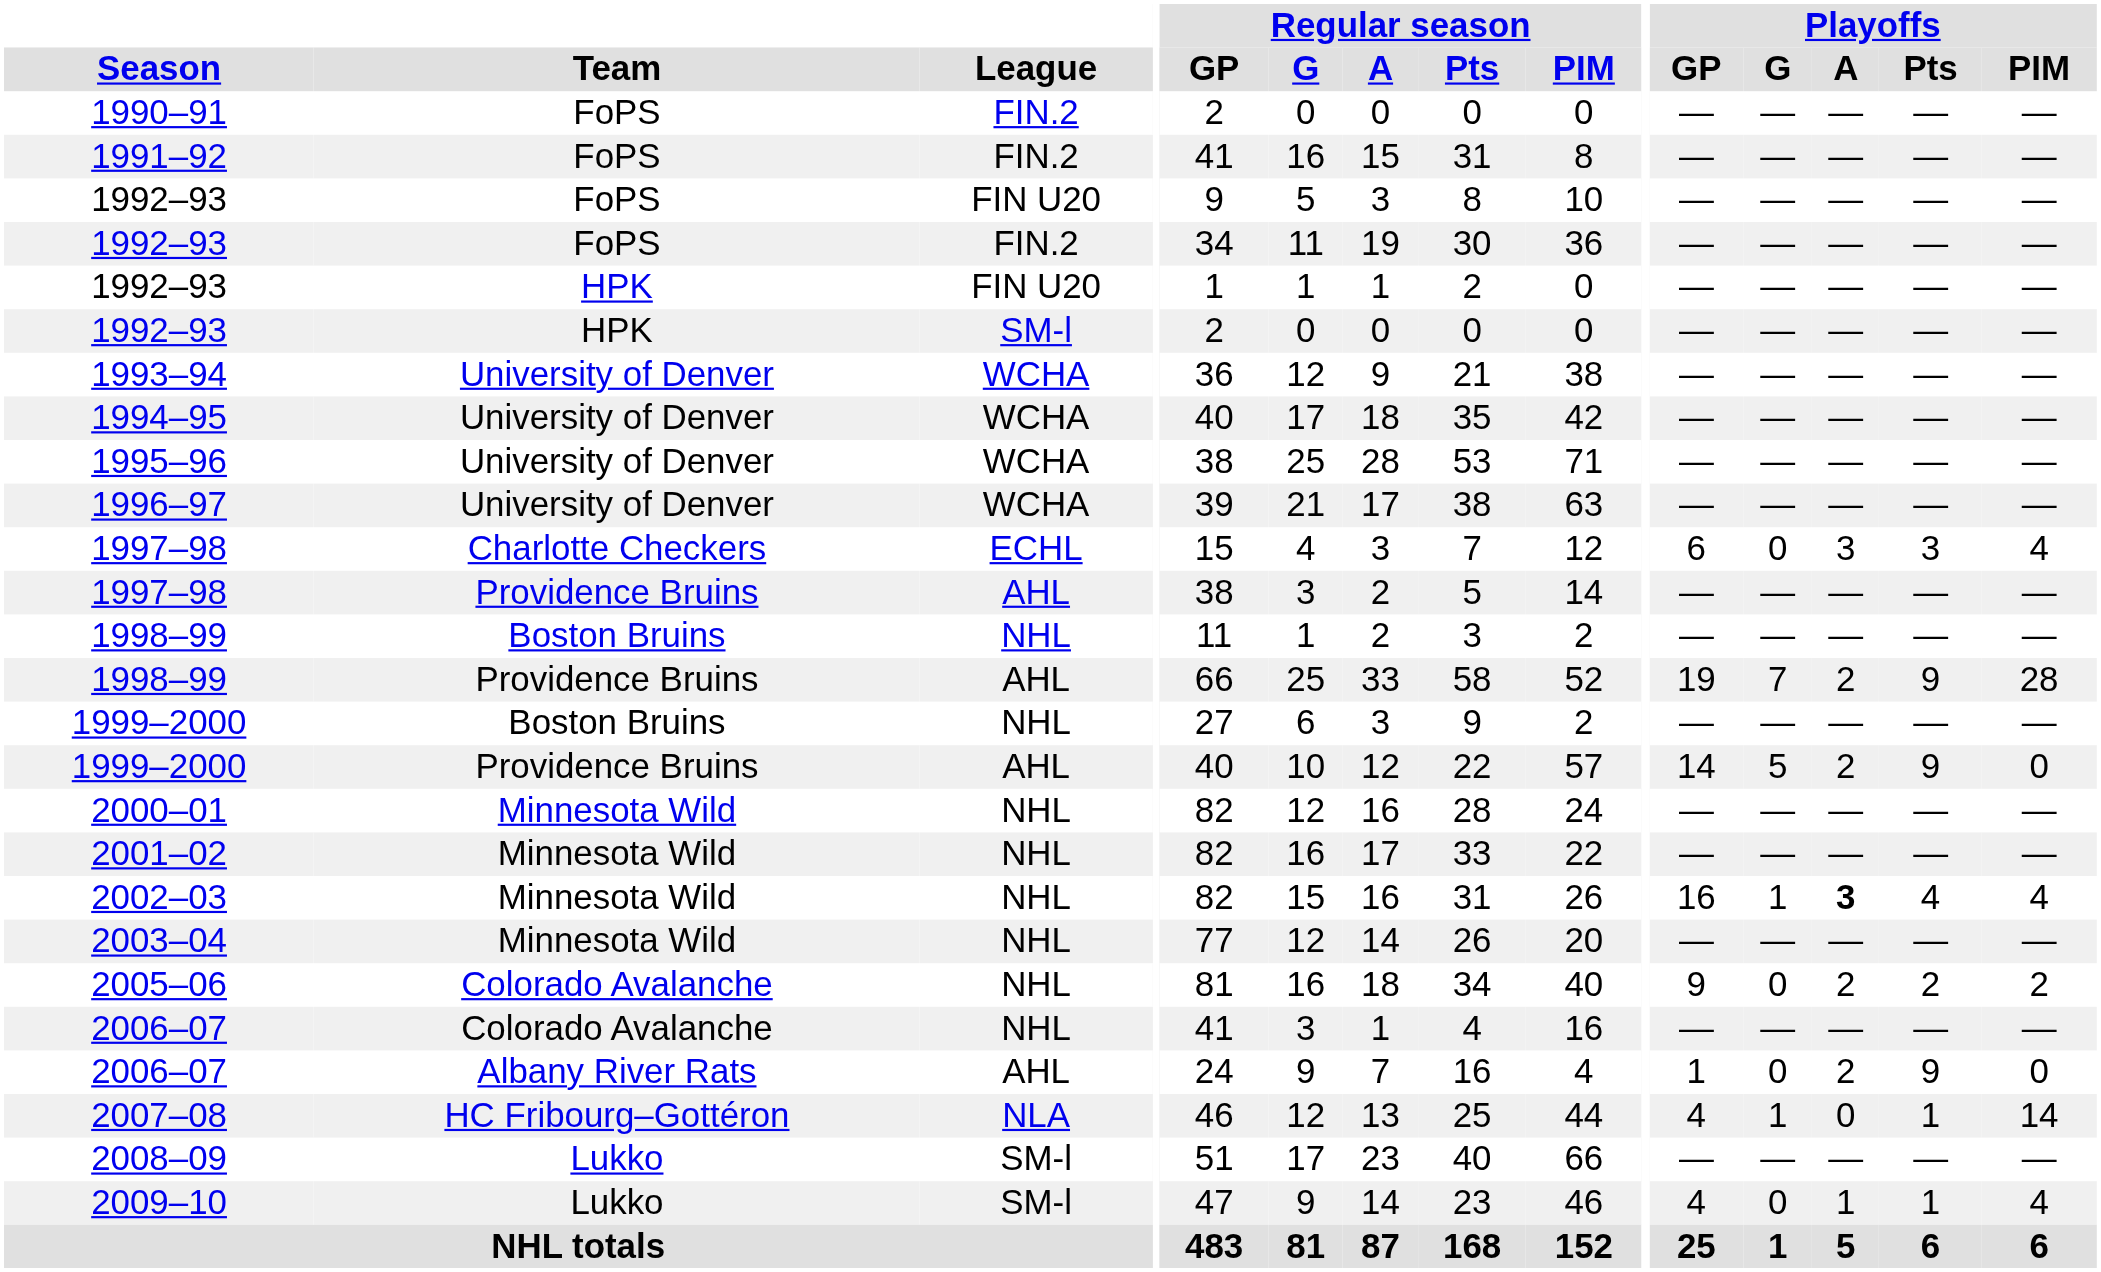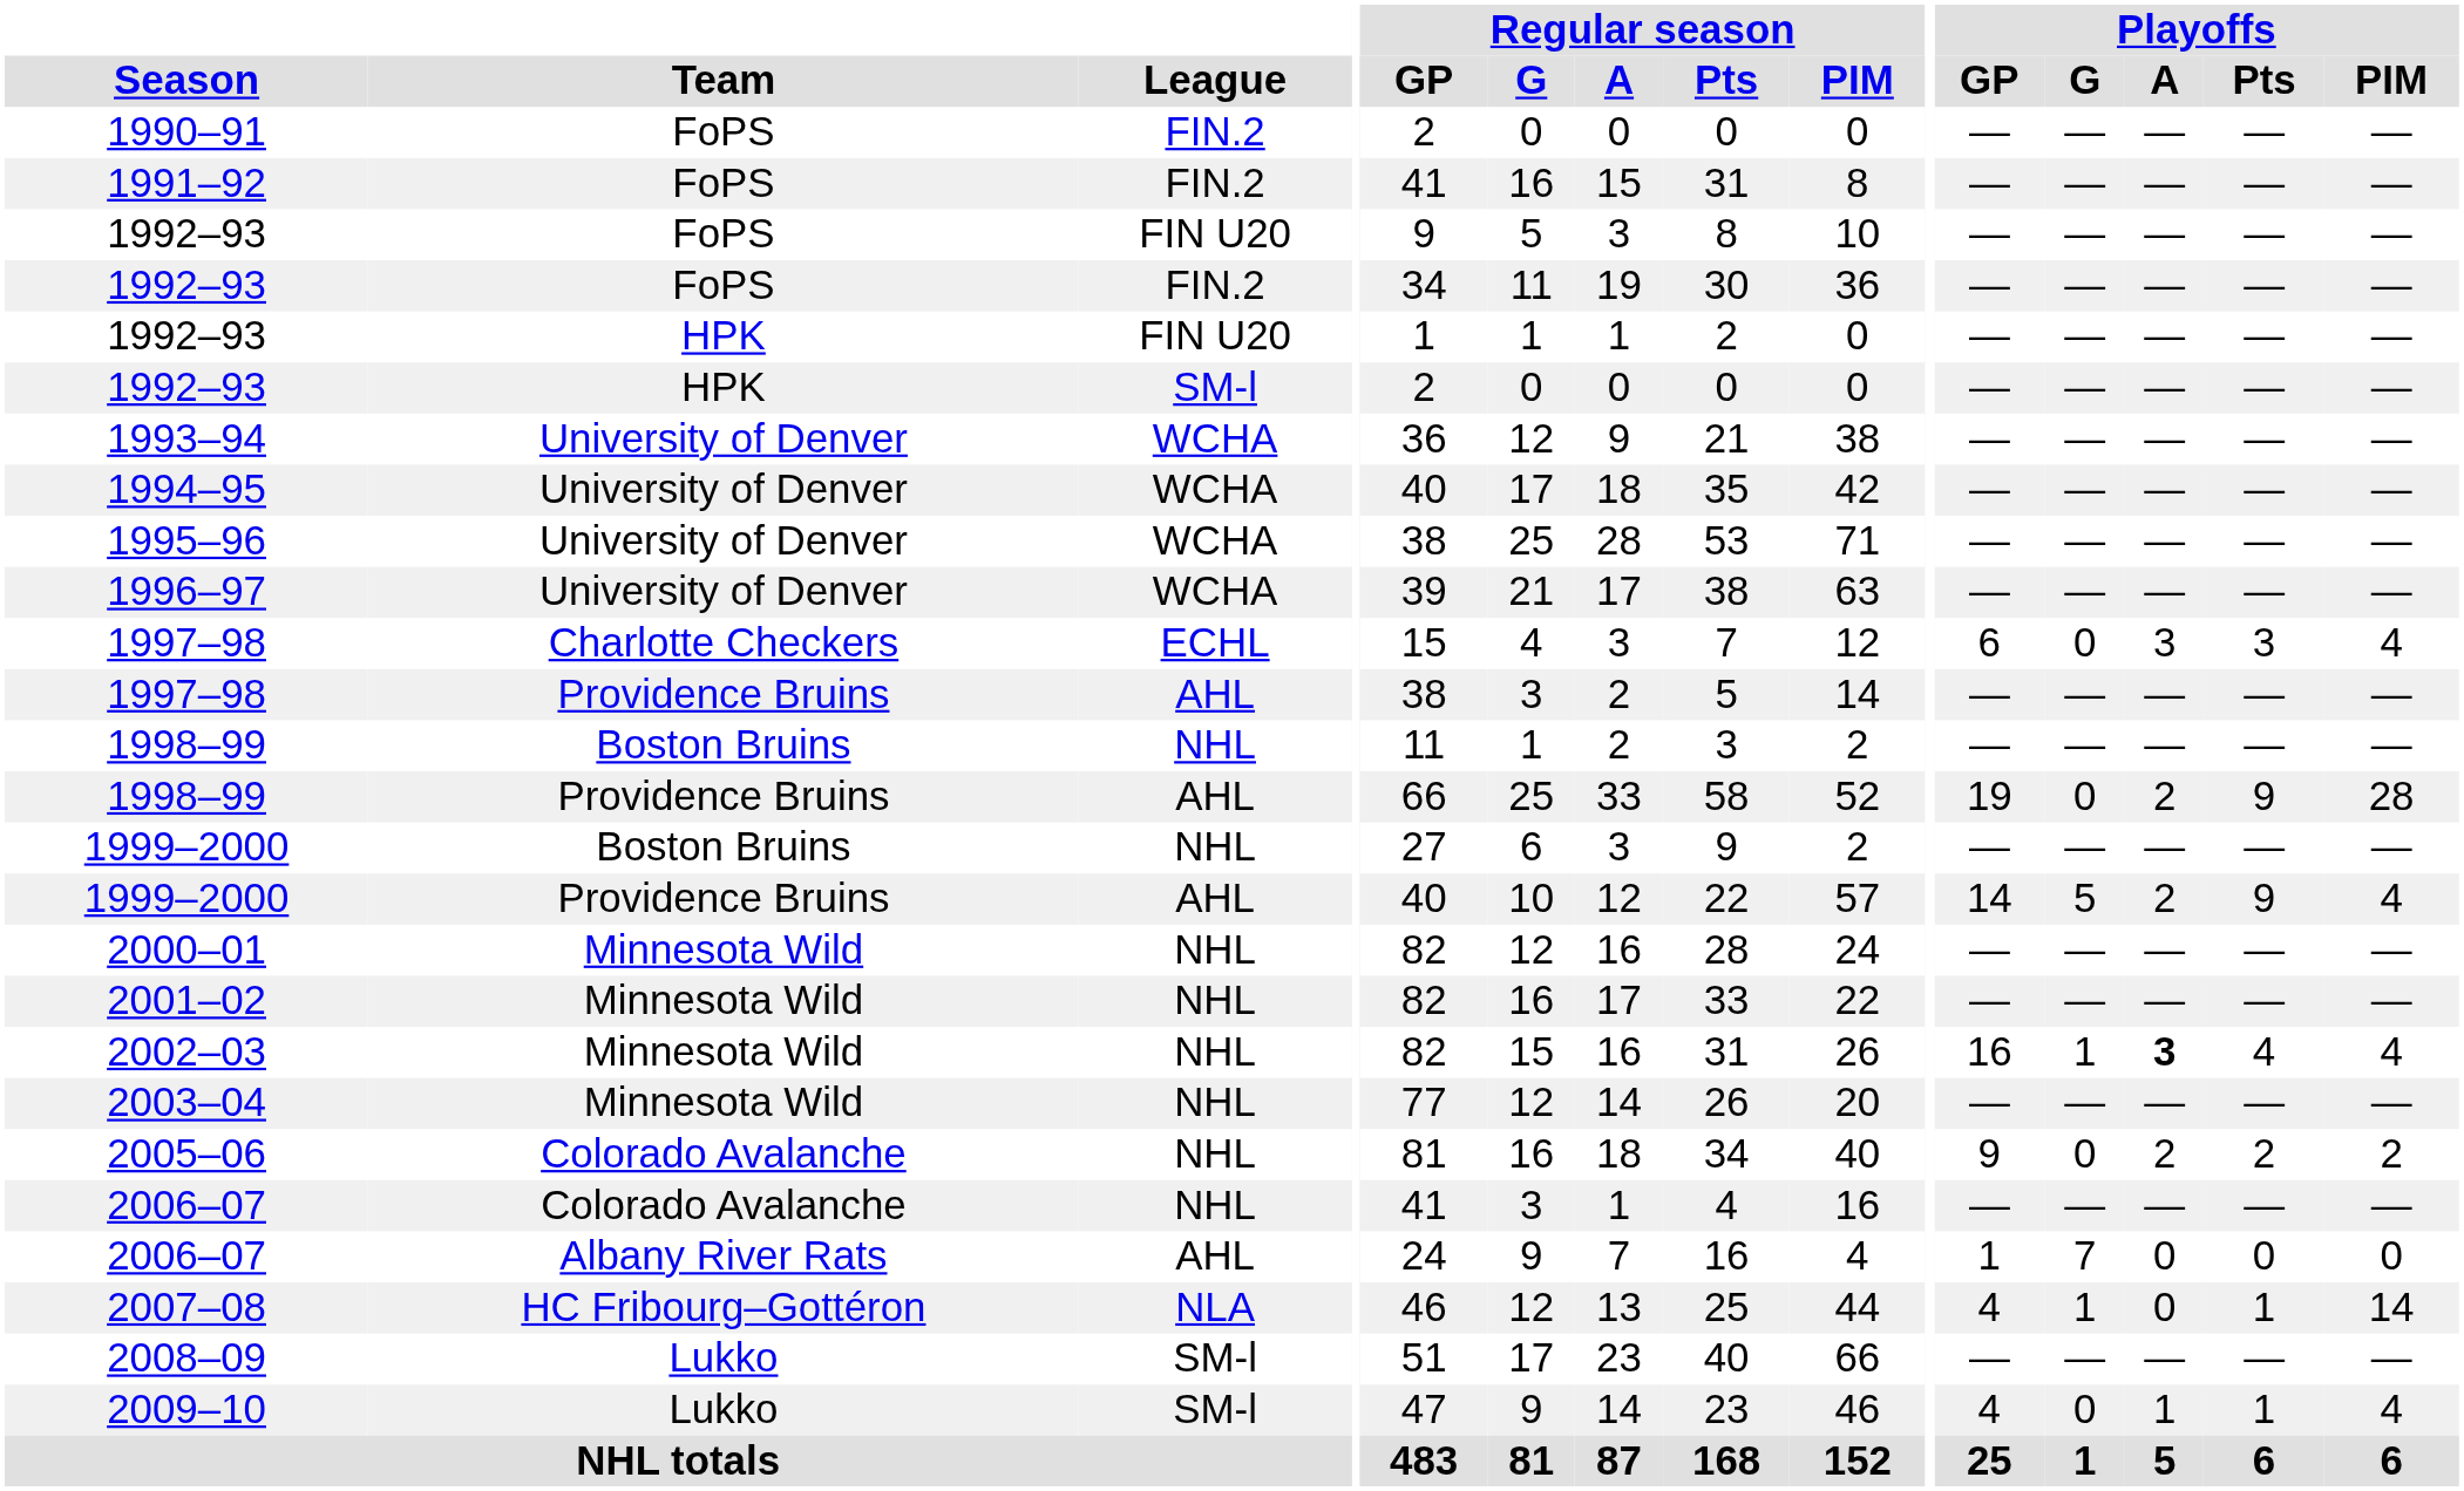 <table border="0" cellpadding="1" cellspacing="0" style="text-align:center; width:60em">
 <tr bgcolor="#e0e0e0">
 <th colspan="3"  bgcolor="#ffffff"></th>
 <th rowspan="99" bgcolor="#ffffff"></th>
 <th colspan="5"><a href='#'>Regular season</a></th>
 <th rowspan="99" bgcolor="#ffffff"></th>
 <th colspan="5"><a href='#'>Playoffs</a></th>
 </tr>
 <tr bgcolor="#e0e0e0">
 <th><a href='#'>Season</a></th>
 <th>Team</th>
 <th>League</th>
 <th>GP</th>
 <th><a href='#'>G</a></th>
 <th><a href='#'>A</a></th>
 <th><a href='#'>Pts</a></th>
 <th><a href='#'>PIM</a></th>
 <th>GP</th>
 <th>G</th>
 <th>A</th>
 <th>Pts</th>
 <th>PIM</th>
 </tr>
 <tr>
 <td><a href='#'>1990–91</a></td>
 <td>FoPS</td>
 <td><a href='#'>FIN.2</a></td>
 <td>2</td>
 <td>0</td>
 <td>0</td>
 <td>0</td>
 <td>0</td>
 <td>—</td>
 <td>—</td>
 <td>—</td>
 <td>—</td>
 <td>—</td>
 </tr>
 <tr bgcolor="#f0f0f0">
 <td><a href='#'>1991–92</a></td>
 <td>FoPS</td>
 <td>FIN.2</td>
 <td>41</td>
 <td>16</td>
 <td>15</td>
 <td>31</td>
 <td>8</td>
 <td>—</td>
 <td>—</td>
 <td>—</td>
 <td>—</td>
 <td>—</td>
 </tr>
 <tr>
 <td>1992–93</td>
 <td>FoPS</td>
 <td>FIN U20</td>
 <td>9</td>
 <td>5</td>
 <td>3</td>
 <td>8</td>
 <td>10</td>
 <td>—</td>
 <td>—</td>
 <td>—</td>
 <td>—</td>
 <td>—</td>
 </tr>
 <tr bgcolor="#f0f0f0">
 <td><a href='#'>1992–93</a></td>
 <td>FoPS</td>
 <td>FIN.2</td>
 <td>34</td>
 <td>11</td>
 <td>19</td>
 <td>30</td>
 <td>36</td>
 <td>—</td>
 <td>—</td>
 <td>—</td>
 <td>—</td>
 <td>—</td>
 </tr>
 <tr>
 <td>1992–93</td>
 <td><a href='#'>HPK</a></td>
 <td>FIN U20</td>
 <td>1</td>
 <td>1</td>
 <td>1</td>
 <td>2</td>
 <td>0</td>
 <td>—</td>
 <td>—</td>
 <td>—</td>
 <td>—</td>
 <td>—</td>
 </tr>
 <tr bgcolor="#f0f0f0">
 <td><a href='#'>1992–93</a></td>
 <td>HPK</td>
 <td><a href='#'>SM-l</a></td>
 <td>2</td>
 <td>0</td>
 <td>0</td>
 <td>0</td>
 <td>0</td>
 <td>—</td>
 <td>—</td>
 <td>—</td>
 <td>—</td>
 <td>—</td>
 </tr>
 <tr>
 <td><a href='#'>1993–94</a></td>
 <td><a href='#'>University of Denver</a></td>
 <td><a href='#'>WCHA</a></td>
 <td>36</td>
 <td>12</td>
 <td>9</td>
 <td>21</td>
 <td>38</td>
 <td>—</td>
 <td>—</td>
 <td>—</td>
 <td>—</td>
 <td>—</td>
 </tr>
 <tr bgcolor="#f0f0f0">
 <td><a href='#'>1994–95</a></td>
 <td>University of Denver</td>
 <td>WCHA</td>
 <td>40</td>
 <td>17</td>
 <td>18</td>
 <td>35</td>
 <td>42</td>
 <td>—</td>
 <td>—</td>
 <td>—</td>
 <td>—</td>
 <td>—</td>
 </tr>
 <tr>
 <td><a href='#'>1995–96</a></td>
 <td>University of Denver</td>
 <td>WCHA</td>
 <td>38</td>
 <td>25</td>
 <td>28</td>
 <td>53</td>
 <td>71</td>
 <td>—</td>
 <td>—</td>
 <td>—</td>
 <td>—</td>
 <td>—</td>
 </tr>
 <tr bgcolor="#f0f0f0">
 <td><a href='#'>1996–97</a></td>
 <td>University of Denver</td>
 <td>WCHA</td>
 <td>39</td>
 <td>21</td>
 <td>17</td>
 <td>38</td>
 <td>63</td>
 <td>—</td>
 <td>—</td>
 <td>—</td>
 <td>—</td>
 <td>—</td>
 </tr>
 <tr>
 <td><a href='#'>1997–98</a></td>
 <td><a href='#'>Charlotte Checkers</a></td>
 <td><a href='#'>ECHL</a></td>
 <td>15</td>
 <td>4</td>
 <td>3</td>
 <td>7</td>
 <td>12</td>
 <td>6</td>
 <td>0</td>
 <td>3</td>
 <td>3</td>
 <td>4</td>
 </tr>
 <tr bgcolor="#f0f0f0">
 <td><a href='#'>1997–98</a></td>
 <td><a href='#'>Providence Bruins</a></td>
 <td><a href='#'>AHL</a></td>
 <td>38</td>
 <td>3</td>
 <td>2</td>
 <td>5</td>
 <td>14</td>
 <td>—</td>
 <td>—</td>
 <td>—</td>
 <td>—</td>
 <td>—</td>
 </tr>
 <tr>
 <td><a href='#'>1998–99</a></td>
 <td><a href='#'>Boston Bruins</a></td>
 <td><a href='#'>NHL</a></td>
 <td>11</td>
 <td>1</td>
 <td>2</td>
 <td>3</td>
 <td>2</td>
 <td>—</td>
 <td>—</td>
 <td>—</td>
 <td>—</td>
 <td>—</td>
 </tr>
 <tr bgcolor="#f0f0f0">
 <td><a href='#'>1998–99</a></td>
 <td>Providence Bruins</td>
 <td>AHL</td>
 <td>66</td>
 <td>25</td>
 <td>33</td>
 <td>58</td>
 <td>52</td>
 <td>19</td>
-<td>7</td>
+<td>0</td>
 <td>2</td>
 <td>9</td>
 <td>28</td>
 </tr>
 <tr>
 <td><a href='#'>1999–2000</a></td>
 <td>Boston Bruins</td>
 <td>NHL</td>
 <td>27</td>
 <td>6</td>
 <td>3</td>
 <td>9</td>
 <td>2</td>
 <td>—</td>
 <td>—</td>
 <td>—</td>
 <td>—</td>
 <td>—</td>
 </tr>
 <tr bgcolor="#f0f0f0">
 <td><a href='#'>1999–2000</a></td>
 <td>Providence Bruins</td>
 <td>AHL</td>
 <td>40</td>
 <td>10</td>
 <td>12</td>
 <td>22</td>
 <td>57</td>
 <td>14</td>
 <td>5</td>
 <td>2</td>
 <td>9</td>
-<td>0</td>
+<td>4</td>
 </tr>
 <tr>
 <td><a href='#'>2000–01</a></td>
 <td><a href='#'>Minnesota Wild</a></td>
 <td>NHL</td>
 <td>82</td>
 <td>12</td>
 <td>16</td>
 <td>28</td>
 <td>24</td>
 <td>—</td>
 <td>—</td>
 <td>—</td>
 <td>—</td>
 <td>—</td>
 </tr>
 <tr bgcolor="#f0f0f0">
 <td><a href='#'>2001–02</a></td>
 <td>Minnesota Wild</td>
 <td>NHL</td>
 <td>82</td>
 <td>16</td>
 <td>17</td>
 <td>33</td>
 <td>22</td>
 <td>—</td>
 <td>—</td>
 <td>—</td>
 <td>—</td>
 <td>—</td>
 </tr>
 <tr>
 <td><a href='#'>2002–03</a></td>
 <td>Minnesota Wild</td>
 <td>NHL</td>
 <td>82</td>
 <td>15</td>
 <td>16</td>
 <td>31</td>
 <td>26</td>
 <td>16</td>
 <td>1</td>
 <td><strong>3</strong></td>
 <td>4</td>
 <td>4</td>
 </tr>
 <tr bgcolor="#f0f0f0">
 <td><a href='#'>2003–04</a></td>
 <td>Minnesota Wild</td>
 <td>NHL</td>
 <td>77</td>
 <td>12</td>
 <td>14</td>
 <td>26</td>
 <td>20</td>
 <td>—</td>
 <td>—</td>
 <td>—</td>
 <td>—</td>
 <td>—</td>
 </tr>
 <tr>
 <td><a href='#'>2005–06</a></td>
 <td><a href='#'>Colorado Avalanche</a></td>
 <td>NHL</td>
 <td>81</td>
 <td>16</td>
 <td>18</td>
 <td>34</td>
 <td>40</td>
 <td>9</td>
 <td>0</td>
 <td>2</td>
 <td>2</td>
 <td>2</td>
 </tr>
 <tr bgcolor="#f0f0f0">
 <td><a href='#'>2006–07</a></td>
 <td>Colorado Avalanche</td>
 <td>NHL</td>
 <td>41</td>
 <td>3</td>
 <td>1</td>
 <td>4</td>
 <td>16</td>
 <td>—</td>
 <td>—</td>
 <td>—</td>
 <td>—</td>
 <td>—</td>
 </tr>
 <tr>
 <td><a href='#'>2006–07</a></td>
 <td><a href='#'>Albany River Rats</a></td>
 <td>AHL</td>
 <td>24</td>
 <td>9</td>
 <td>7</td>
 <td>16</td>
 <td>4</td>
 <td>1</td>
+<td>7</td>
 <td>0</td>
-<td>2</td>
-<td>9</td>
+<td>0</td>
 <td>0</td>
 </tr>
 <tr bgcolor="#f0f0f0">
 <td><a href='#'>2007–08</a></td>
 <td><a href='#'>HC Fribourg–Gottéron</a></td>
 <td><a href='#'>NLA</a></td>
 <td>46</td>
 <td>12</td>
 <td>13</td>
 <td>25</td>
 <td>44</td>
 <td>4</td>
 <td>1</td>
 <td>0</td>
 <td>1</td>
 <td>14</td>
 </tr>
 <tr>
 <td><a href='#'>2008–09</a></td>
 <td><a href='#'>Lukko</a></td>
 <td>SM-l</td>
 <td>51</td>
 <td>17</td>
 <td>23</td>
 <td>40</td>
 <td>66</td>
 <td>—</td>
 <td>—</td>
 <td>—</td>
 <td>—</td>
 <td>—</td>
 </tr>
 <tr bgcolor="#f0f0f0">
 <td><a href='#'>2009–10</a></td>
 <td>Lukko</td>
 <td>SM-l</td>
 <td>47</td>
 <td>9</td>
 <td>14</td>
 <td>23</td>
 <td>46</td>
 <td>4</td>
 <td>0</td>
 <td>1</td>
 <td>1</td>
 <td>4</td>
 </tr>
 <tr bgcolor="#e0e0e0">
 <th colspan="3">NHL totals</th>
 <th>483</th>
 <th>81</th>
 <th>87</th>
 <th>168</th>
 <th>152</th>
 <th>25</th>
 <th>1</th>
 <th>5</th>
 <th>6</th>
 <th>6</th>
 </tr>
 </table>
